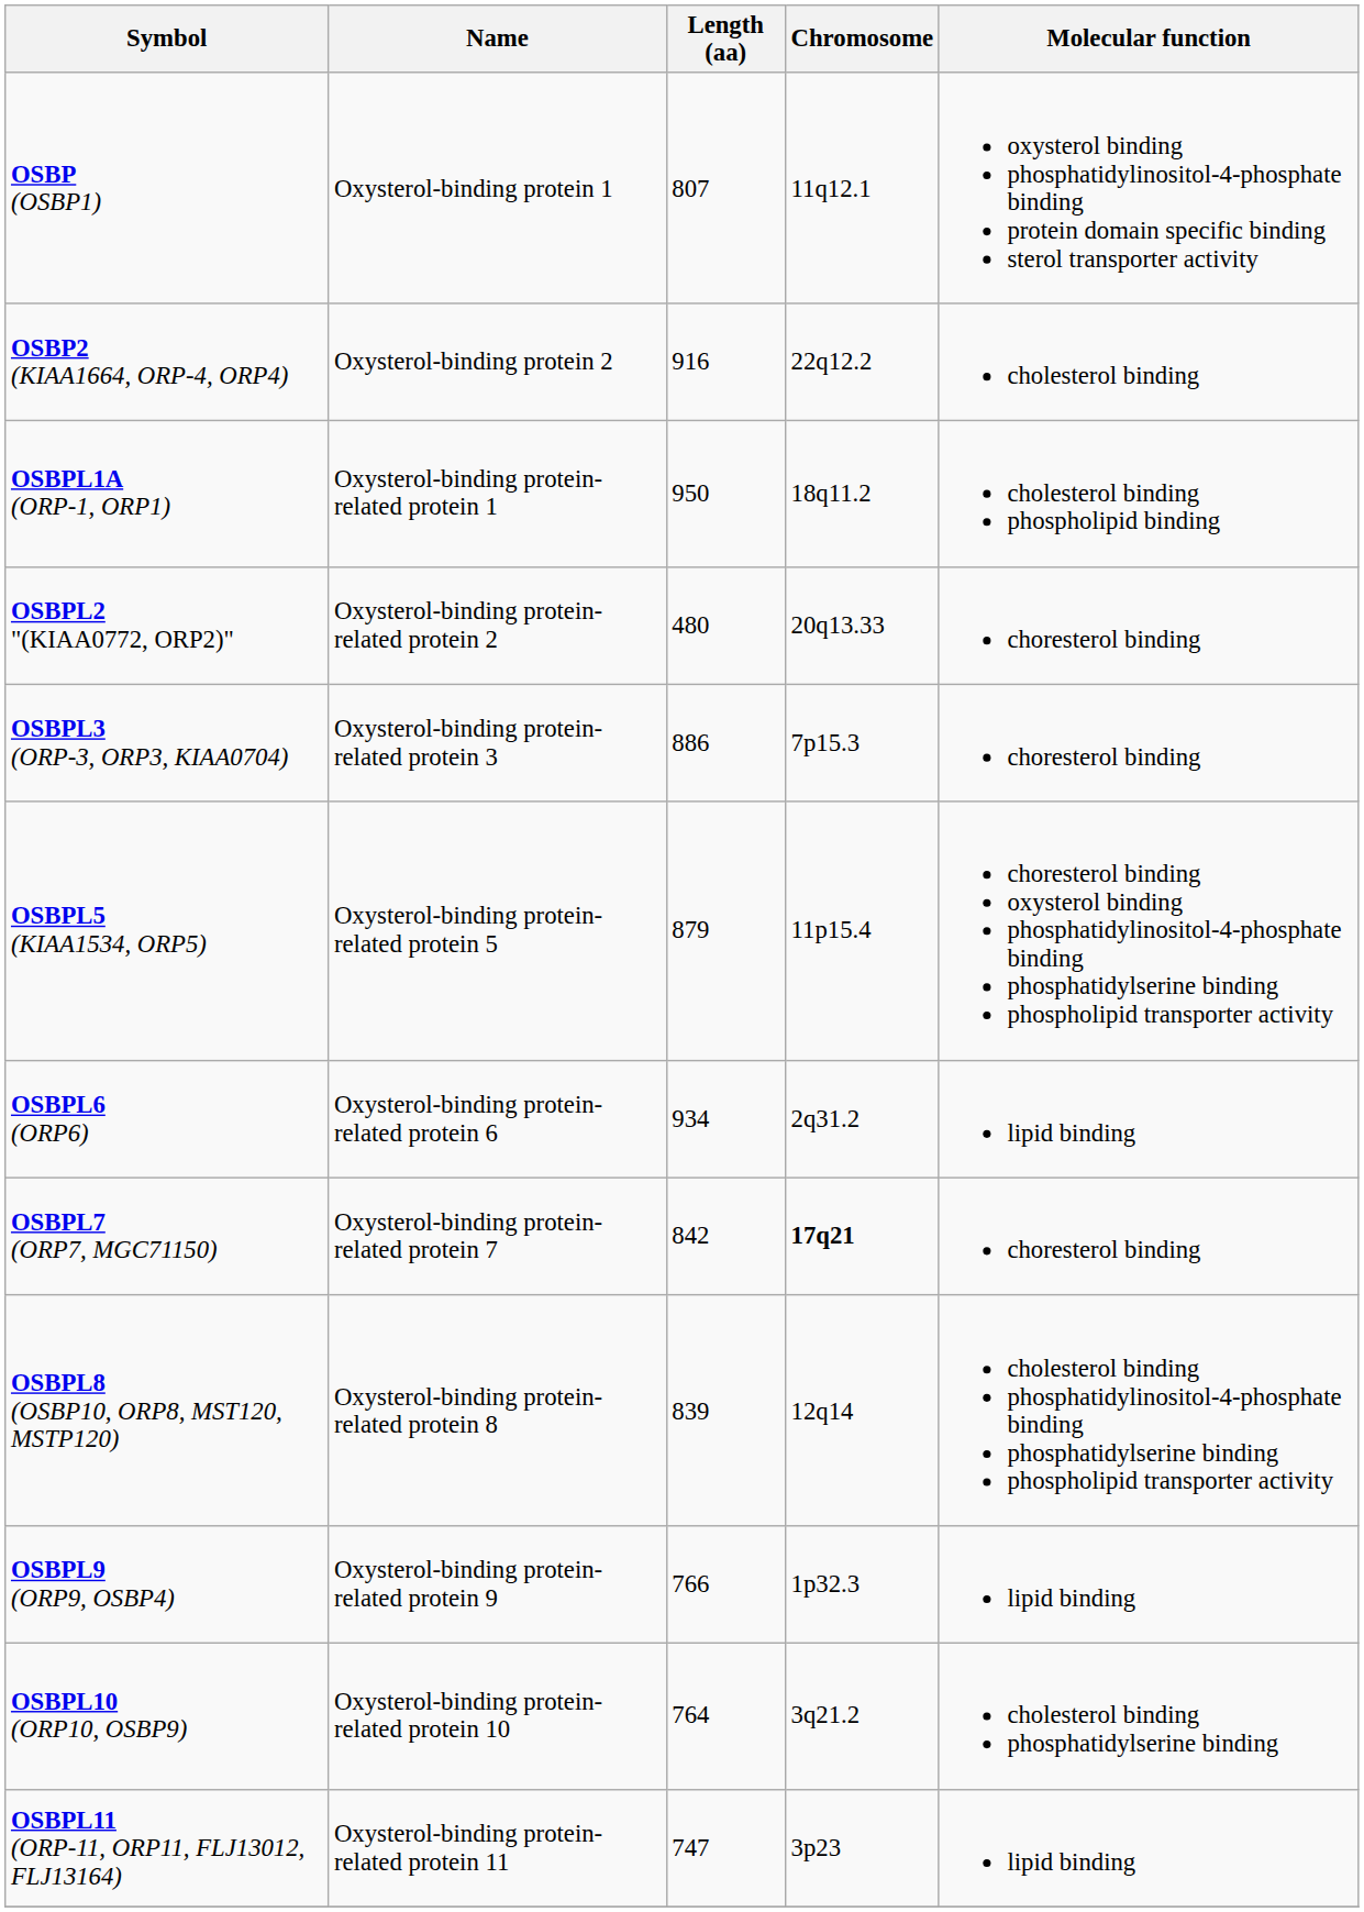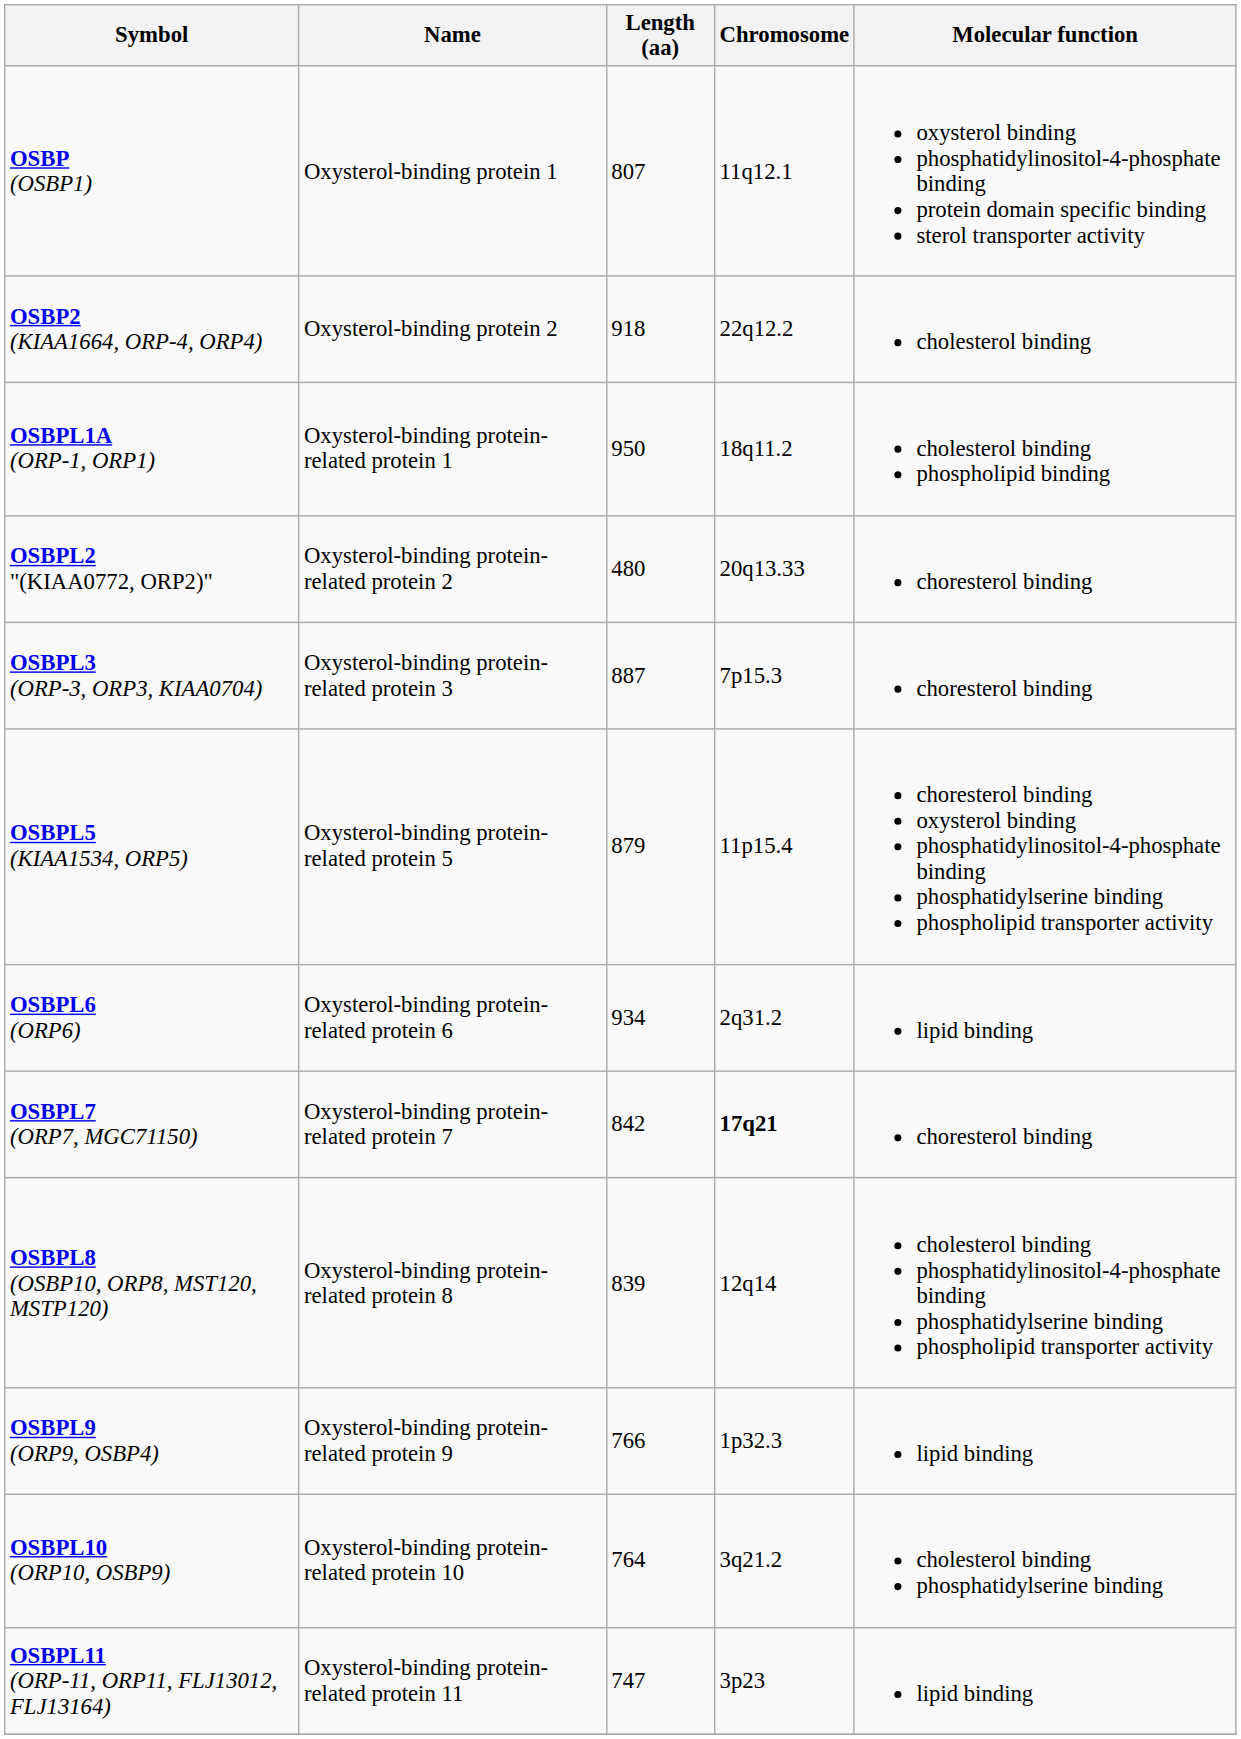 <table class="wikitable">
 <tr>
 <th>Symbol</th>
 <th>Name</th>
 <th>Length (aa)</th>
 <th>Chromosome</th>
 <th>Molecular function</th>
 </tr>
 <tr>
 <td><strong><a href='#'>OSBP</a></strong> <br><em>(OSBP1)</em></td>
 <td>Oxysterol-binding protein 1</td>
 <td>807</td>
 <td>11q12.1</td>
 <td><br><ul><li>oxysterol binding</li><li>phosphatidylinositol-4-phosphate binding</li><li>protein domain specific binding</li><li>sterol transporter activity</li></ul></td>
 </tr>
 <tr>
 <td><strong><a href='#'>OSBP2</a></strong> <br><em>(KIAA1664, ORP-4, ORP4)</em></td>
 <td>Oxysterol-binding protein 2</td>
-<td>916</td>
+<td>918</td>
 <td>22q12.2</td>
 <td><br><ul><li>cholesterol binding</li></ul></td>
 </tr>
 <tr>
 <td><strong><a href='#'>OSBPL1A</a></strong> <br><em>(ORP-1, ORP1)</em></td>
 <td>Oxysterol-binding protein-related protein 1</td>
 <td>950</td>
 <td>18q11.2</td>
 <td><br><ul><li>cholesterol binding</li><li>phospholipid binding</li></ul></td>
 </tr>
 <tr>
 <td><strong><a href='#'>OSBPL2</a></strong> <br>"(KIAA0772, ORP2)" </td>
 <td>Oxysterol-binding protein-related protein 2</td>
 <td>480</td>
 <td>20q13.33</td>
 <td><br><ul><li>choresterol binding</li></ul></td>
 </tr>
 <tr>
 <td><strong><a href='#'>OSBPL3</a></strong> <br><em>(ORP-3, ORP3, KIAA0704)</em></td>
 <td>Oxysterol-binding protein-related protein 3</td>
-<td>886</td>
+<td>887</td>
 <td>7p15.3</td>
 <td><br><ul><li>choresterol binding</li></ul></td>
 </tr>
 <tr>
 <td><strong><a href='#'>OSBPL5</a></strong> <br><em>(KIAA1534, ORP5)</em></td>
 <td>Oxysterol-binding protein-related protein 5</td>
 <td>879</td>
 <td>11p15.4</td>
 <td><br><ul><li>choresterol binding</li><li>oxysterol binding</li><li>phosphatidylinositol-4-phosphate binding</li><li>phosphatidylserine binding</li><li>phospholipid transporter activity</li></ul></td>
 </tr>
 <tr>
 <td><strong><a href='#'>OSBPL6</a></strong> <br><em>(ORP6)</em></td>
 <td>Oxysterol-binding protein-related protein 6</td>
 <td>934</td>
 <td>2q31.2</td>
 <td><br><ul><li>lipid binding</li></ul></td>
 </tr>
 <tr>
 <td><strong><a href='#'>OSBPL7</a></strong> <br><em>(ORP7, MGC71150)</em></td>
 <td>Oxysterol-binding protein-related protein 7</td>
 <td>842</td>
 <td><strong>17q21</strong></td>
 <td><br><ul><li>choresterol binding</li></ul></td>
 </tr>
 <tr>
 <td><strong><a href='#'>OSBPL8</a></strong> <br><em>(OSBP10, ORP8, MST120, MSTP120)</em></td>
 <td>Oxysterol-binding protein-related protein 8</td>
 <td>839</td>
 <td>12q14</td>
 <td><br><ul><li>cholesterol binding</li><li>phosphatidylinositol-4-phosphate binding</li><li>phosphatidylserine binding</li><li>phospholipid transporter activity</li></ul></td>
 </tr>
 <tr>
 <td><strong><a href='#'>OSBPL9</a></strong> <br><em>(ORP9, OSBP4)</em></td>
 <td>Oxysterol-binding protein-related protein 9</td>
 <td>766</td>
 <td>1p32.3</td>
 <td><br><ul><li>lipid binding</li></ul></td>
 </tr>
 <tr>
 <td><strong><a href='#'>OSBPL10</a></strong> <br><em>(ORP10, OSBP9)</em></td>
 <td>Oxysterol-binding protein-related protein 10</td>
 <td>764</td>
 <td>3q21.2</td>
 <td><br><ul><li>cholesterol binding</li><li>phosphatidylserine binding</li></ul></td>
 </tr>
 <tr>
 <td><strong><a href='#'>OSBPL11</a></strong> <br><em>(ORP-11, ORP11, FLJ13012, FLJ13164)</em></td>
 <td>Oxysterol-binding protein-related protein 11</td>
 <td>747</td>
 <td>3p23</td>
 <td><br><ul><li>lipid binding</li></ul></td>
 </tr>
 <tr>
 </tr>
 </table>
